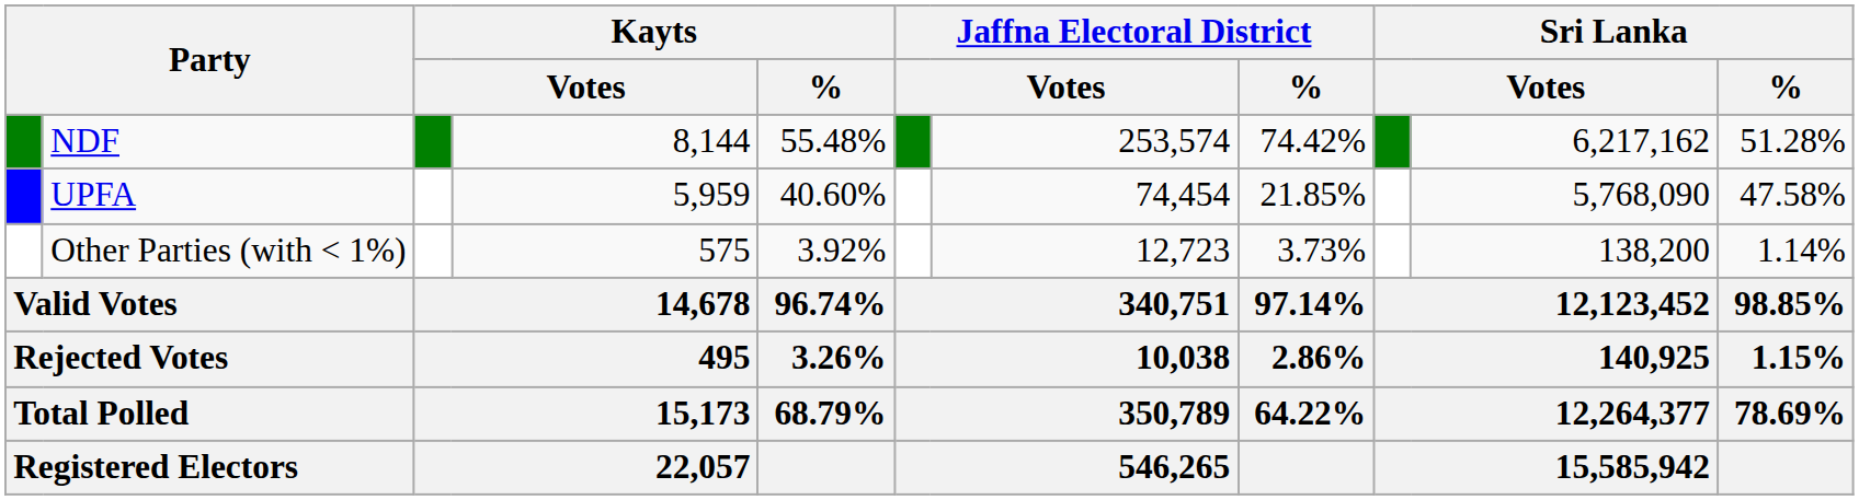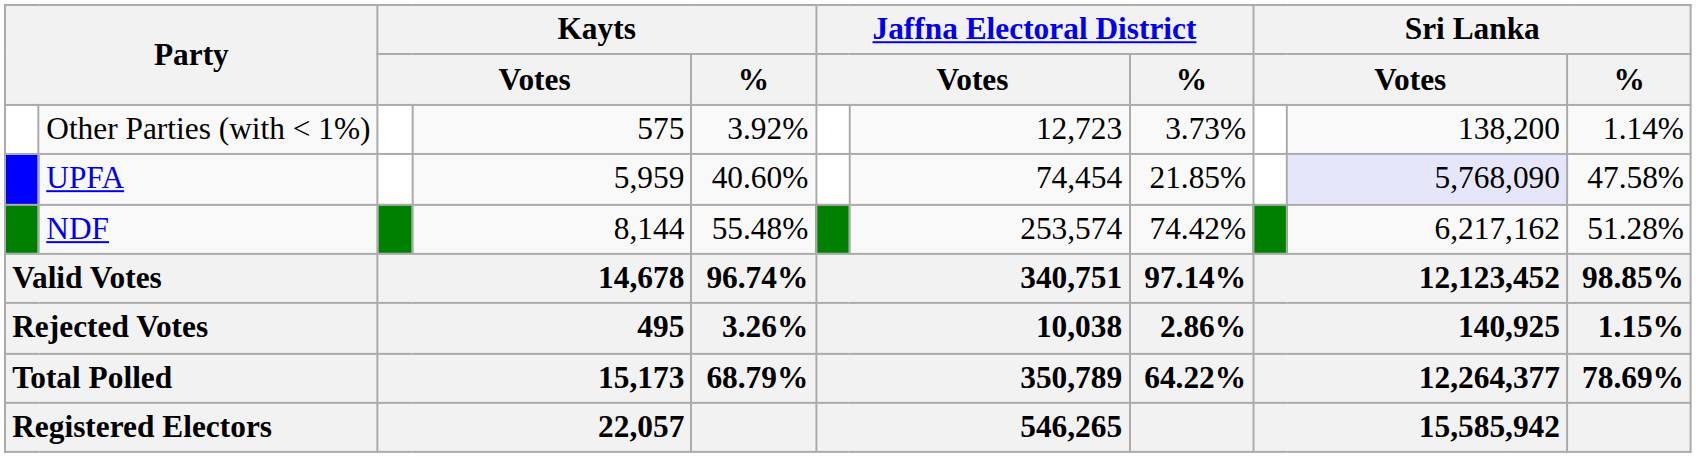 <table class="wikitable">
 <tr>
 <th colspan="2" width="144px"rowspan="2">Party</th>
 <th colspan="3" width="216px">Kayts</th>
 <th colspan="3" width="216px"><a href='#'>Jaffna Electoral District</a></th>
 <th colspan="3" width="216px">Sri Lanka</th>
 </tr>
 <tr>
 <th colspan="2" width="144px">Votes</th>
 <th>%</th>
 <th colspan="2" width="144px">Votes</th>
 <th>%</th>
 <th colspan="2" width="144px">Votes</th>
 <th>%</th>
 </tr>
 <tr>
+<td style="background-color:white;" width="10px"></td>
+<td style="text-align:left;">Other Parties (with < 1%)</td>
+<td style="background-color:white;" width="10px"></td>
+<td style="text-align:right;">575</td>
+<td style="text-align:right;">3.92%</td>
+<td style="background-color:white;" width="10px"></td>
+<td style="text-align:right;">12,723</td>
+<td style="text-align:right;">3.73%</td>
+<td style="background-color:white;" width="10px"></td>
+<td style="text-align:right;">138,200</td>
+<td style="text-align:right;">1.14%</td>
+</tr>
+<tr>
+<td style="background-color:blue;" width="10px"></td>
+<td style="text-align:left;"><a href='#'>UPFA</a></td>
+<td style="background-color:white;" width="10px"></td>
+<td style="text-align:right;">5,959</td>
+<td style="text-align:right;">40.60%</td>
+<td style="background-color:white;" width="10px"></td>
+<td style="text-align:right;">74,454</td>
+<td style="text-align:right;">21.85%</td>
+<td style="background-color:white;" width="10px"></td>
+<td style="background: lavender; text-align:right;">5,768,090</td>
+<td style="text-align:right;">47.58%</td>
+</tr>
+<tr>
 <td style="background-color:green;" width="10px"></td>
 <td style="text-align:left;"><a href='#'>NDF</a></td>
 <td style="background-color:green;" width="10px"></td>
 <td style="text-align:right;">8,144</td>
 <td style="text-align:right;">55.48%</td>
 <td style="background-color:green;" width="10px"></td>
 <td style="text-align:right;">253,574</td>
 <td style="text-align:right;">74.42%</td>
 <td style="background-color:green;" width="10px"></td>
 <td style="text-align:right;">6,217,162</td>
 <td style="text-align:right;">51.28%</td>
-</tr>
-<tr>
-<td style="background-color:blue;" width="10px"></td>
-<td style="text-align:left;"><a href='#'>UPFA</a></td>
-<td style="background-color:white;" width="10px"></td>
-<td style="text-align:right;">5,959</td>
-<td style="text-align:right;">40.60%</td>
-<td style="background-color:white;" width="10px"></td>
-<td style="text-align:right;">74,454</td>
-<td style="text-align:right;">21.85%</td>
-<td style="background-color:white;" width="10px"></td>
-<td style="text-align:right;">5,768,090</td>
-<td style="text-align:right;">47.58%</td>
-</tr>
-<tr>
-<td style="background-color:white;" width="10px"></td>
-<td style="text-align:left;">Other Parties (with < 1%)</td>
-<td style="background-color:white;" width="10px"></td>
-<td style="text-align:right;">575</td>
-<td style="text-align:right;">3.92%</td>
-<td style="background-color:white;" width="10px"></td>
-<td style="text-align:right;">12,723</td>
-<td style="text-align:right;">3.73%</td>
-<td style="background-color:white;" width="10px"></td>
-<td style="text-align:right;">138,200</td>
-<td style="text-align:right;">1.14%</td>
 </tr>
 <tr>
 <th colspan="2" width="144px"style="text-align:left;">Valid Votes</th>
 <th style="text-align:right;"colspan="2" width="144px">14,678</th>
 <th style="text-align:right;">96.74%</th>
 <th style="text-align:right;"colspan="2" width="144px">340,751</th>
 <th style="text-align:right;">97.14%</th>
 <th style="text-align:right;"colspan="2" width="144px">12,123,452</th>
 <th style="text-align:right;">98.85%</th>
 </tr>
 <tr>
 <th colspan="2" width="144px"style="text-align:left;">Rejected Votes</th>
 <th style="text-align:right;"colspan="2" width="144px">495</th>
 <th style="text-align:right;">3.26%</th>
 <th style="text-align:right;"colspan="2" width="144px">10,038</th>
 <th style="text-align:right;">2.86%</th>
 <th style="text-align:right;"colspan="2" width="144px">140,925</th>
 <th style="text-align:right;">1.15%</th>
 </tr>
 <tr>
 <th colspan="2" width="144px"style="text-align:left;">Total Polled</th>
 <th style="text-align:right;"colspan="2" width="144px">15,173</th>
 <th style="text-align:right;">68.79%</th>
 <th style="text-align:right;"colspan="2" width="144px">350,789</th>
 <th style="text-align:right;">64.22%</th>
 <th style="text-align:right;"colspan="2" width="144px">12,264,377</th>
 <th style="text-align:right;">78.69%</th>
 </tr>
 <tr>
 <th colspan="2" width="144px"style="text-align:left;">Registered Electors</th>
 <th style="text-align:right;"colspan="2" width="144px">22,057</th>
 <th></th>
 <th style="text-align:right;"colspan="2" width="144px">546,265</th>
 <th></th>
 <th style="text-align:right;"colspan="2" width="144px">15,585,942</th>
 <th></th>
 </tr>
 </table>
